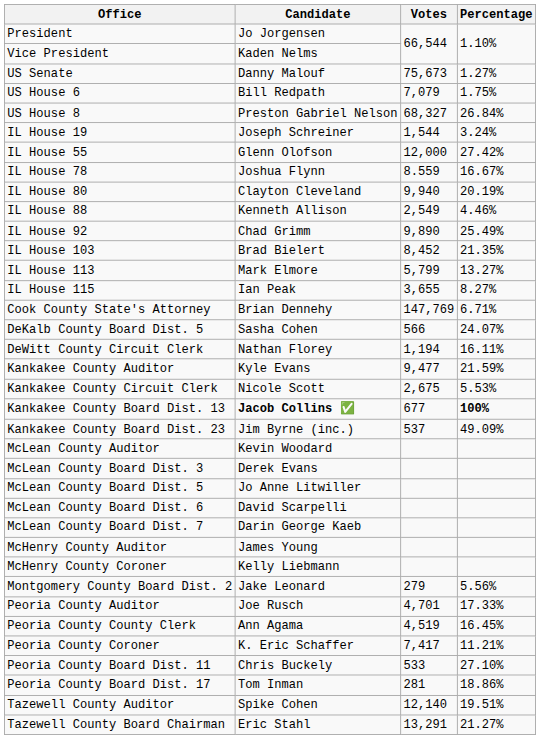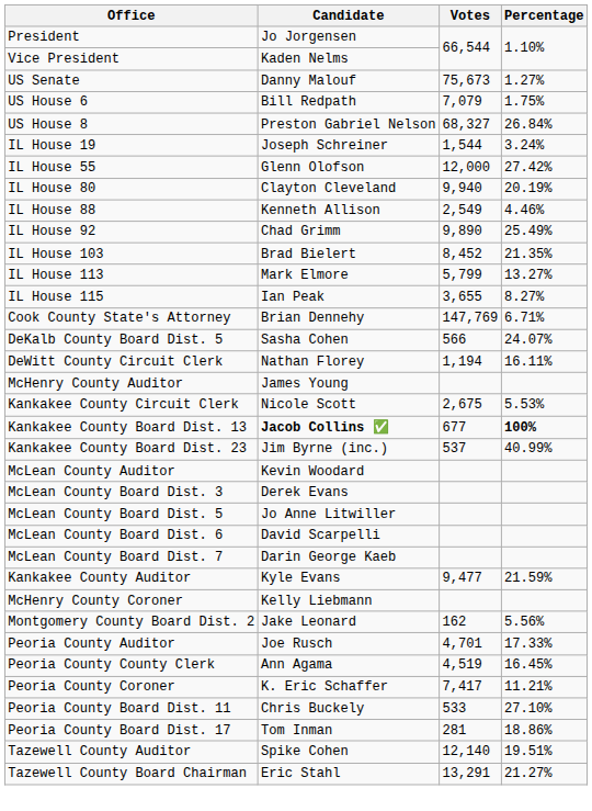 <table class="wikitable">
 <tr>
 <th>Office</th>
 <th>Candidate</th>
 <th>Votes</th>
 <th>Percentage</th>
 </tr>
 <tr>
 <td>President</td>
 <td>Jo Jorgensen</td>
 <td rowspan=2>66,544</td>
 <td rowspan=2>1.10%</td>
 </tr>
 <tr>
 <td>Vice President</td>
 <td>Kaden Nelms</td>
 </tr>
 <tr>
 <td>US Senate</td>
 <td>Danny Malouf</td>
 <td>75,673</td>
 <td>1.27%</td>
 </tr>
 <tr>
 <td>US House 6</td>
 <td>Bill Redpath</td>
 <td>7,079</td>
 <td>1.75%</td>
 </tr>
 <tr>
 <td>US House 8</td>
 <td>Preston Gabriel Nelson</td>
 <td>68,327</td>
 <td>26.84%</td>
 </tr>
 <tr>
 <td>IL House 19</td>
 <td>Joseph Schreiner</td>
 <td>1,544</td>
 <td>3.24%</td>
 </tr>
 <tr>
 <td>IL House 55</td>
 <td>Glenn Olofson</td>
 <td>12,000</td>
 <td>27.42%</td>
-</tr>
-<tr>
-<td>IL House 78</td>
-<td>Joshua Flynn</td>
-<td>8.559</td>
-<td>16.67%</td>
 </tr>
 <tr>
 <td>IL House 80</td>
 <td>Clayton Cleveland</td>
 <td>9,940</td>
 <td>20.19%</td>
 </tr>
 <tr>
 <td>IL House 88</td>
 <td>Kenneth Allison</td>
 <td>2,549</td>
 <td>4.46%</td>
 </tr>
 <tr>
 <td>IL House 92</td>
 <td>Chad Grimm</td>
 <td>9,890</td>
 <td>25.49%</td>
 </tr>
 <tr>
 <td>IL House 103</td>
 <td>Brad Bielert</td>
 <td>8,452</td>
 <td>21.35%</td>
 </tr>
 <tr>
 <td>IL House 113</td>
 <td>Mark Elmore</td>
 <td>5,799</td>
 <td>13.27%</td>
 </tr>
 <tr>
 <td>IL House 115</td>
 <td>Ian Peak</td>
 <td>3,655</td>
 <td>8.27%</td>
 </tr>
 <tr>
 <td>Cook County State's Attorney</td>
 <td>Brian Dennehy</td>
 <td>147,769</td>
 <td>6.71%</td>
 </tr>
 <tr>
 <td>DeKalb County Board Dist. 5</td>
 <td>Sasha Cohen</td>
 <td>566</td>
 <td>24.07%</td>
 </tr>
 <tr>
 <td>DeWitt County Circuit Clerk</td>
 <td>Nathan Florey</td>
 <td>1,194</td>
 <td>16.11%</td>
 </tr>
 <tr>
-<td>Kankakee County Auditor</td>
-<td>Kyle Evans</td>
-<td>9,477</td>
-<td>21.59%</td>
+<td>McHenry County Auditor</td>
+<td>James Young</td>
+<td></td>
+<td></td>
 </tr>
 <tr>
 <td>Kankakee County Circuit Clerk</td>
 <td>Nicole Scott</td>
 <td>2,675</td>
 <td>5.53%</td>
 </tr>
 <tr>
 <td>Kankakee County Board Dist. 13</td>
 <td><strong>Jacob Collins</strong> ✅</td>
 <td>677</td>
 <td><strong>100%</strong></td>
 </tr>
 <tr>
 <td>Kankakee County Board Dist. 23</td>
 <td>Jim Byrne (inc.)</td>
 <td>537</td>
-<td>49.09%</td>
+<td>40.99%</td>
 </tr>
 <tr>
 <td>McLean County Auditor</td>
 <td>Kevin Woodard</td>
 <td></td>
 <td></td>
 </tr>
 <tr>
 <td>McLean County Board Dist. 3</td>
 <td>Derek Evans</td>
 <td></td>
 <td></td>
 </tr>
 <tr>
 <td>McLean County Board Dist. 5</td>
 <td>Jo Anne Litwiller</td>
 <td></td>
 <td></td>
 </tr>
 <tr>
 <td>McLean County Board Dist. 6</td>
 <td>David Scarpelli</td>
 <td></td>
 <td></td>
 </tr>
 <tr>
 <td>McLean County Board Dist. 7</td>
 <td>Darin George Kaeb</td>
 <td></td>
 <td></td>
 </tr>
 <tr>
-<td>McHenry County Auditor</td>
-<td>James Young</td>
-<td></td>
-<td></td>
+<td>Kankakee County Auditor</td>
+<td>Kyle Evans</td>
+<td>9,477</td>
+<td>21.59%</td>
 </tr>
 <tr>
 <td>McHenry County Coroner</td>
 <td>Kelly Liebmann</td>
 <td></td>
 <td></td>
 </tr>
 <tr>
 <td>Montgomery County Board Dist. 2</td>
 <td>Jake Leonard</td>
-<td>279</td>
+<td>162</td>
 <td>5.56%</td>
 </tr>
 <tr>
 <td>Peoria County Auditor</td>
 <td>Joe Rusch</td>
 <td>4,701</td>
 <td>17.33%</td>
 </tr>
 <tr>
 <td>Peoria County County Clerk</td>
 <td>Ann Agama</td>
 <td>4,519</td>
 <td>16.45%</td>
 </tr>
 <tr>
 <td>Peoria County Coroner</td>
 <td>K. Eric Schaffer</td>
 <td>7,417</td>
 <td>11.21%</td>
 </tr>
 <tr>
 <td>Peoria County Board Dist. 11</td>
 <td>Chris Buckely</td>
 <td>533</td>
 <td>27.10%</td>
 </tr>
 <tr>
 <td>Peoria County Board Dist. 17</td>
 <td>Tom Inman</td>
 <td>281</td>
 <td>18.86%</td>
 </tr>
 <tr>
 <td>Tazewell County Auditor</td>
 <td>Spike Cohen</td>
 <td>12,140</td>
 <td>19.51%</td>
 </tr>
 <tr>
 <td>Tazewell County Board Chairman</td>
 <td>Eric Stahl</td>
 <td>13,291</td>
 <td>21.27%</td>
 </tr>
 </table>
